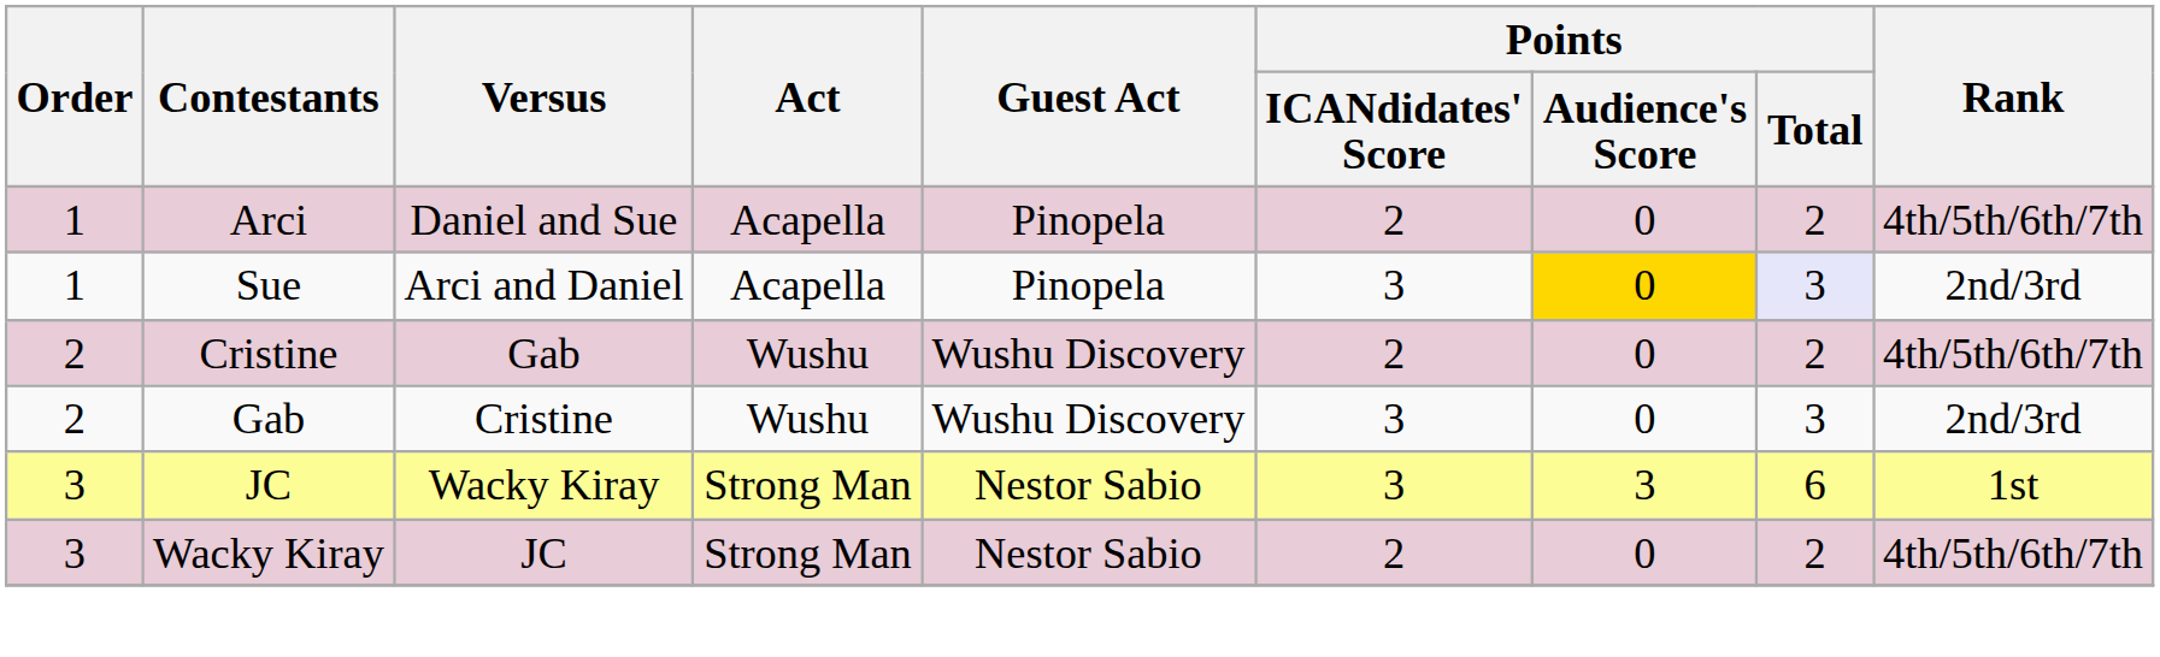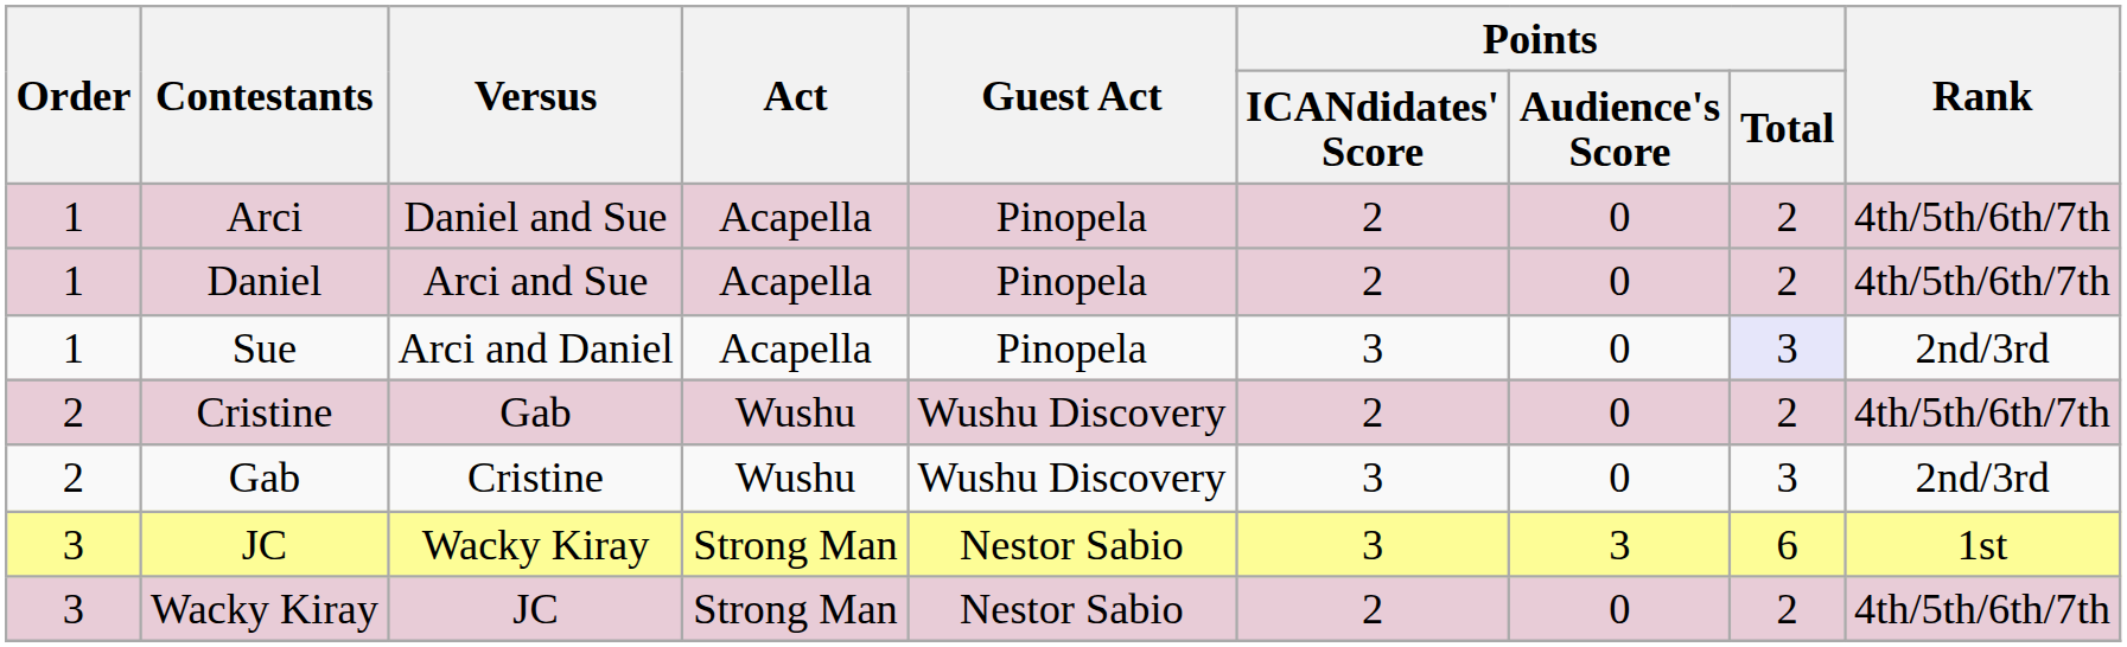 <table class="wikitable" style="text-align:center; line-height:17px; width:auto;">
 <tr>
 <th rowspan="2">Order</th>
 <th rowspan="2">Contestants</th>
 <th rowspan="2">Versus</th>
 <th rowspan="2">Act</th>
 <th rowspan="2">Guest Act</th>
 <th colspan="3">Points</th>
 <th rowspan="2">Rank</th>
 </tr>
 <tr>
 <th>ICANdidates'<br>Score</th>
 <th>Audience's<br>Score</th>
 <th>Total</th>
 </tr>
 <tr>
 <td style="background: #E8CCD7">1</td>
 <td style="background: #E8CCD7">Arci</td>
 <td style="background: #E8CCD7">Daniel and Sue</td>
 <td style="background: #E8CCD7">Acapella</td>
 <td style="background: #E8CCD7">Pinopela</td>
 <td style="background: #E8CCD7">2</td>
 <td style="background: #E8CCD7">0</td>
 <td style="background: #E8CCD7">2</td>
 <td style="background: #E8CCD7">4th/5th/6th/7th</td>
 </tr>
 <tr>
+<td style="background: #E8CCD7">1</td>
+<td style="background: #E8CCD7">Daniel</td>
+<td style="background: #E8CCD7">Arci and Sue</td>
+<td style="background: #E8CCD7">Acapella</td>
+<td style="background: #E8CCD7">Pinopela</td>
+<td style="background: #E8CCD7">2</td>
+<td style="background: #E8CCD7">0</td>
+<td style="background: #E8CCD7">2</td>
+<td style="background: #E8CCD7">4th/5th/6th/7th</td>
+</tr>
+<tr>
 <td>1</td>
 <td>Sue</td>
 <td>Arci and Daniel</td>
 <td>Acapella</td>
 <td>Pinopela</td>
 <td>3</td>
-<td style="background: gold;">0</td>
+<td>0</td>
 <td style="background: lavender;">3</td>
 <td>2nd/3rd</td>
 </tr>
 <tr>
 <td style="background: #E8CCD7">2</td>
 <td style="background: #E8CCD7">Cristine</td>
 <td style="background: #E8CCD7">Gab</td>
 <td style="background: #E8CCD7">Wushu</td>
 <td style="background: #E8CCD7">Wushu Discovery</td>
 <td style="background: #E8CCD7">2</td>
 <td style="background: #E8CCD7">0</td>
 <td style="background: #E8CCD7">2</td>
 <td style="background: #E8CCD7">4th/5th/6th/7th</td>
 </tr>
 <tr>
 <td>2</td>
 <td>Gab</td>
 <td>Cristine</td>
 <td>Wushu</td>
 <td>Wushu Discovery</td>
 <td>3</td>
 <td>0</td>
 <td>3</td>
 <td>2nd/3rd</td>
 </tr>
 <tr>
 <td style="background: #FDFD96">3</td>
 <td style="background: #FDFD96">JC</td>
 <td style="background: #FDFD96">Wacky Kiray</td>
 <td style="background: #FDFD96">Strong Man</td>
 <td style="background: #FDFD96">Nestor Sabio</td>
 <td style="background: #FDFD96">3</td>
 <td style="background: #FDFD96">3</td>
 <td style="background: #FDFD96">6</td>
 <td style="background: #FDFD96">1st</td>
 </tr>
 <tr>
 <td style="background: #E8CCD7">3</td>
 <td style="background: #E8CCD7">Wacky Kiray</td>
 <td style="background: #E8CCD7">JC</td>
 <td style="background: #E8CCD7">Strong Man</td>
 <td style="background: #E8CCD7">Nestor Sabio</td>
 <td style="background: #E8CCD7">2</td>
 <td style="background: #E8CCD7">0</td>
 <td style="background: #E8CCD7">2</td>
 <td style="background: #E8CCD7">4th/5th/6th/7th</td>
 </tr>
 <tr>
 </tr>
 </table>
